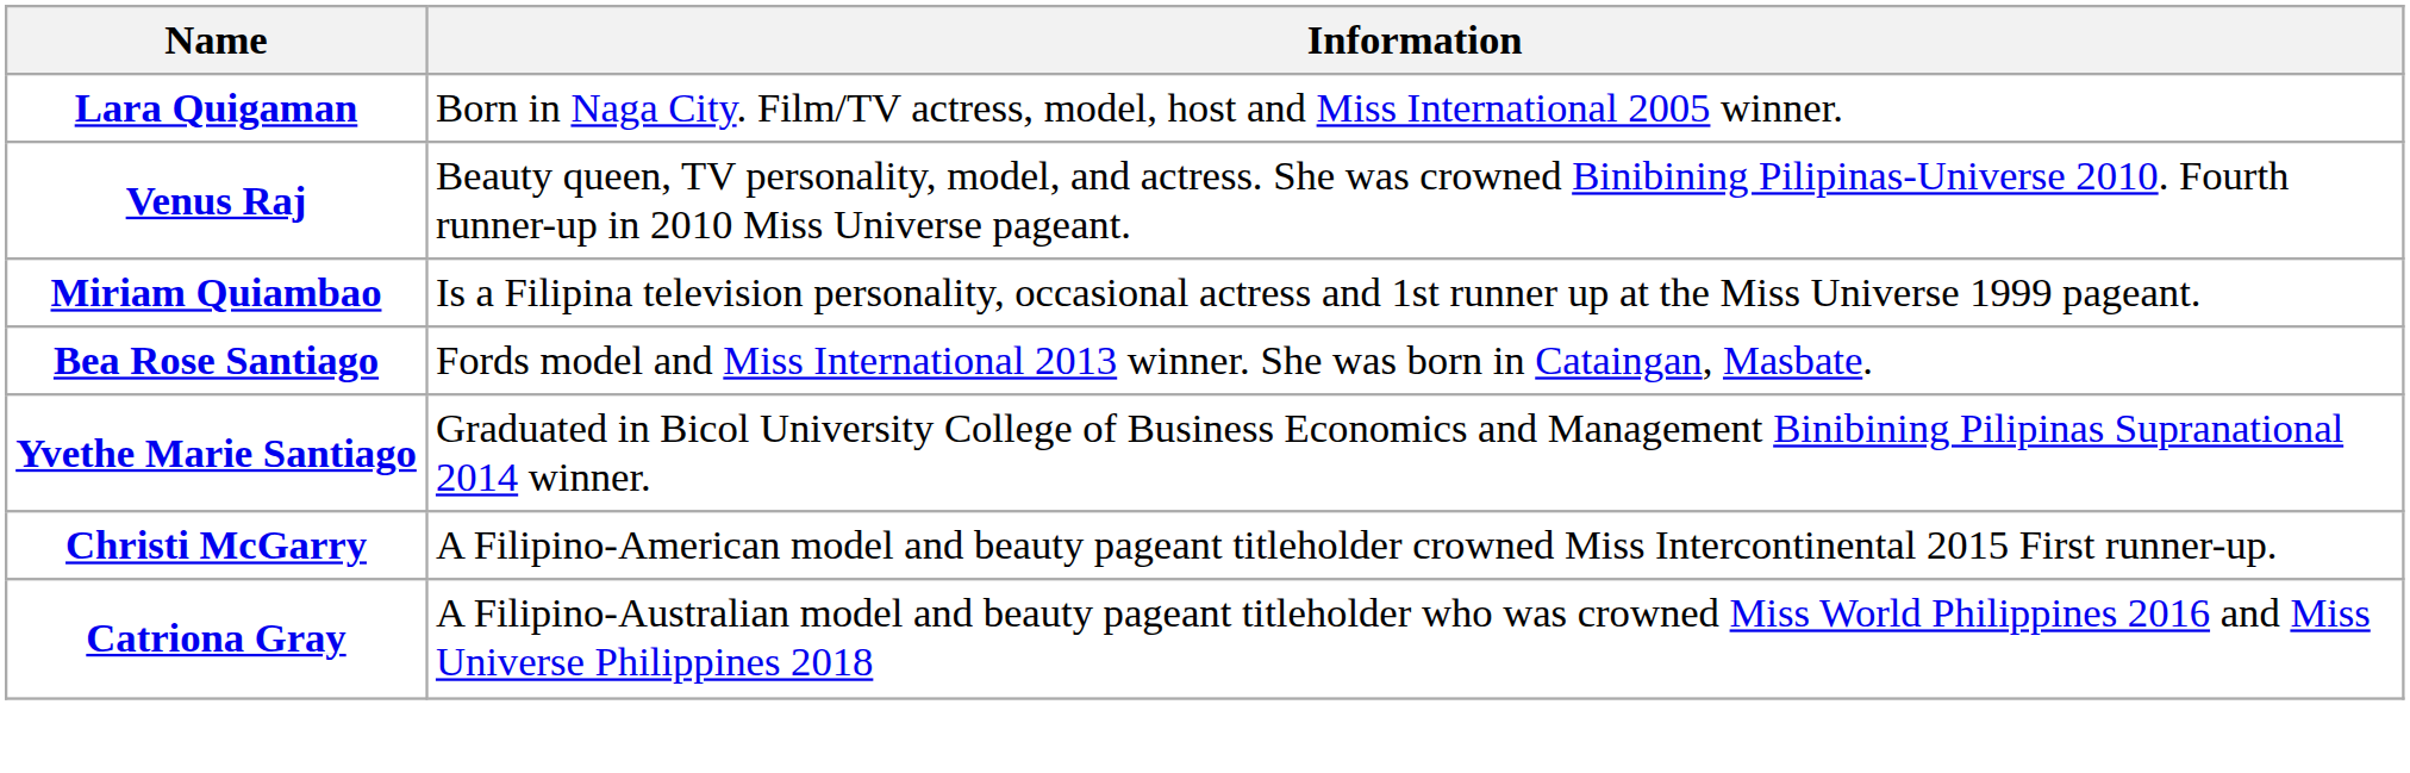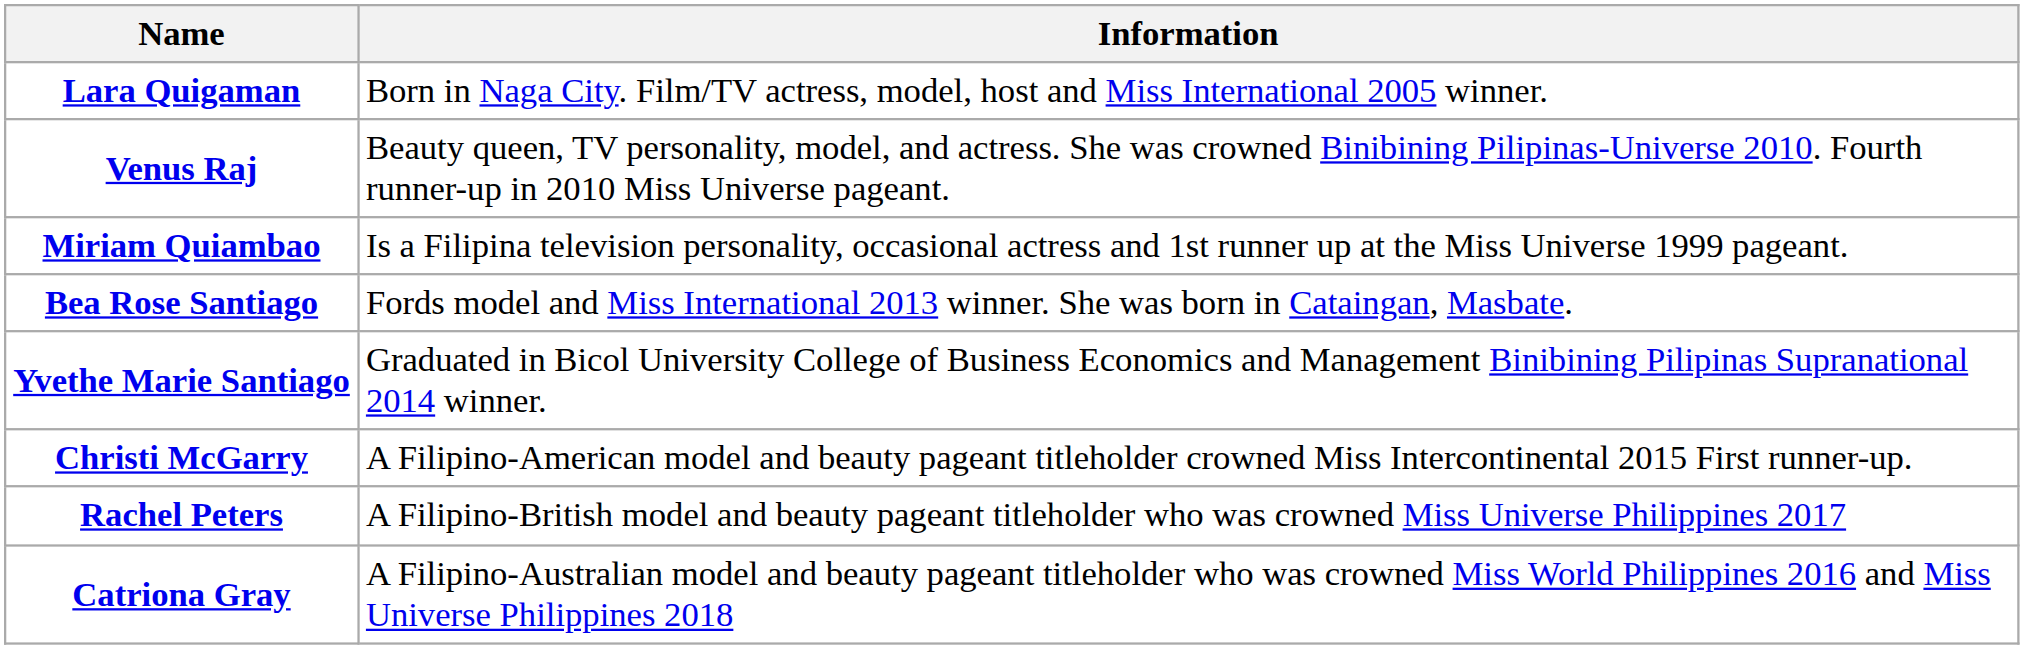 <table class="wikitable collapsible collapsed" style="font-size:95%;background-color:white;width:100%">
 <tr>
 <th scope="col">Name</th>
 <th scope="col">Information</th>
 </tr>
 <tr>
 <th scope="row" style="background-color:initial;white-space:nowrap;"><a href='#'>Lara Quigaman</a></th>
 <td>Born in <a href='#'>Naga City</a>. Film/TV actress, model, host and <a href='#'>Miss International 2005</a> winner.</td>
 </tr>
 <tr>
 <th scope="row" style="background-color:initial;white-space:nowrap;"><a href='#'>Venus Raj</a></th>
 <td>Beauty queen, TV personality, model, and actress. She was crowned <a href='#'>Binibining Pilipinas-Universe 2010</a>. Fourth runner-up in 2010 Miss Universe pageant.</td>
 </tr>
 <tr>
 <th scope="row" style="background-color:initial;white-space:nowrap;"><a href='#'>Miriam Quiambao</a></th>
 <td>Is a Filipina television personality, occasional actress and 1st runner up at the Miss Universe 1999 pageant.</td>
 </tr>
 <tr>
 <th scope="row" style="background-color:initial;white-space:nowrap;"><a href='#'>Bea Rose Santiago</a></th>
 <td>Fords model and <a href='#'>Miss International 2013</a> winner. She was born in <a href='#'>Cataingan</a>, <a href='#'>Masbate</a>.</td>
 </tr>
 <tr>
 <th scope="row" style="background-color:initial;white-space:nowrap;"><a href='#'>Yvethe Marie Santiago</a></th>
 <td>Graduated in Bicol University College of Business Economics and Management <a href='#'>Binibining Pilipinas Supranational 2014</a> winner.</td>
 </tr>
 <tr>
 <th scope="row" style="background-color:initial;white-space:nowrap;"><a href='#'>Christi McGarry</a></th>
 <td>A Filipino-American model and beauty pageant titleholder crowned Miss Intercontinental 2015 First runner-up.</td>
 </tr>
 <tr>
+<th scope="row" style="background-color:initial;white-space:nowrap;"><a href='#'>Rachel Peters</a></th>
+<td>A Filipino-British model and beauty pageant titleholder who was crowned <a href='#'>Miss Universe Philippines 2017</a></td>
+</tr>
+<tr>
 <th scope="row" style="background-color:initial;white-space:nowrap;"><a href='#'>Catriona Gray</a></th>
 <td>A Filipino-Australian model and beauty pageant titleholder who was crowned <a href='#'>Miss World Philippines 2016</a> and <a href='#'>Miss Universe Philippines 2018</a></td>
 </tr>
 </table>
